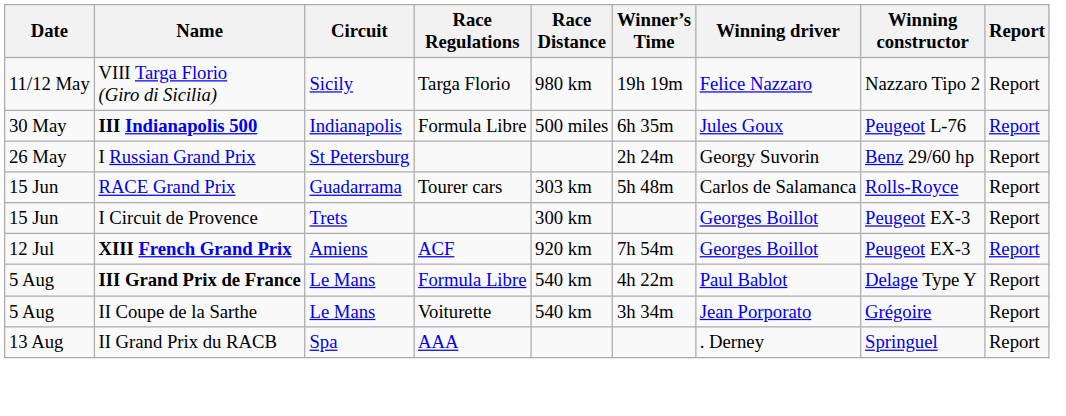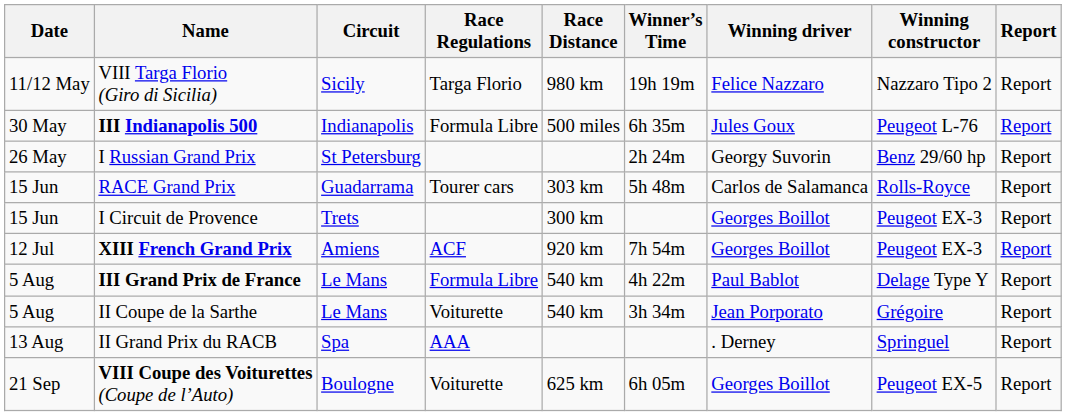 <table class="wikitable" style="font-size:95%">
 <tr>
 <th>Date</th>
 <th>Name</th>
 <th>Circuit</th>
 <th>Race<br>Regulations</th>
 <th>Race<br>Distance</th>
 <th>Winner’s<br>Time</th>
 <th>Winning driver</th>
 <th>Winning<br>constructor</th>
 <th>Report</th>
 </tr>
 <tr>
 <td>11/12 May</td>
 <td> VIII <a href='#'>Targa Florio</a><br><em>(Giro di Sicilia) </em></td>
 <td><a href='#'>Sicily</a></td>
 <td>Targa Florio</td>
 <td>980 km</td>
 <td>19h 19m</td>
 <td> <a href='#'>Felice Nazzaro</a></td>
 <td>Nazzaro Tipo 2</td>
 <td>Report</td>
 </tr>
 <tr>
 <td>30 May</td>
 <td> <strong>III <a href='#'>Indianapolis 500</a></strong></td>
 <td><a href='#'>Indianapolis</a></td>
 <td>Formula Libre</td>
 <td>500 miles</td>
 <td>6h 35m</td>
 <td> <a href='#'>Jules Goux</a></td>
 <td><a href='#'>Peugeot</a> L-76</td>
 <td><a href='#'>Report</a></td>
 </tr>
 <tr>
 <td>26 May</td>
 <td> I <a href='#'>Russian Grand Prix</a></td>
 <td><a href='#'>St Petersburg</a></td>
 <td></td>
 <td></td>
 <td>2h 24m</td>
 <td> Georgy Suvorin</td>
 <td><a href='#'>Benz</a> 29/60 hp</td>
 <td>Report</td>
 </tr>
 <tr>
 <td>15 Jun</td>
 <td> <a href='#'>RACE Grand Prix</a></td>
 <td><a href='#'>Guadarrama</a></td>
 <td>Tourer cars</td>
 <td>303 km</td>
 <td>5h 48m</td>
 <td> Carlos de Salamanca</td>
 <td><a href='#'>Rolls-Royce</a></td>
 <td>Report</td>
 </tr>
 <tr>
 <td>15 Jun</td>
 <td> I Circuit de Provence</td>
 <td><a href='#'>Trets</a></td>
 <td></td>
 <td>300 km</td>
 <td></td>
 <td> <a href='#'>Georges Boillot</a></td>
 <td><a href='#'>Peugeot</a> EX-3</td>
 <td>Report</td>
 </tr>
 <tr>
 <td>12 Jul</td>
 <td> <strong>XIII <a href='#'>French Grand Prix</a></strong></td>
 <td><a href='#'>Amiens</a></td>
 <td><a href='#'>ACF</a></td>
 <td>920 km</td>
 <td>7h 54m</td>
 <td> <a href='#'>Georges Boillot</a></td>
 <td><a href='#'>Peugeot</a> EX-3</td>
 <td><a href='#'>Report</a></td>
 </tr>
 <tr>
 <td>5 Aug</td>
 <td> <strong>III Grand Prix de France</strong></td>
 <td><a href='#'>Le Mans</a></td>
 <td><a href='#'>Formula Libre</a></td>
 <td>540 km</td>
 <td>4h 22m</td>
 <td> <a href='#'>Paul Bablot</a></td>
 <td><a href='#'>Delage</a> Type Y</td>
 <td>Report</td>
 </tr>
 <tr>
 <td>5 Aug</td>
 <td> II Coupe de la Sarthe</td>
 <td><a href='#'>Le Mans</a></td>
 <td>Voiturette</td>
 <td>540 km</td>
 <td>3h 34m</td>
 <td> <a href='#'>Jean Porporato</a></td>
 <td><a href='#'>Grégoire</a></td>
 <td>Report</td>
 </tr>
 <tr>
 <td>13 Aug</td>
 <td> II Grand Prix du RACB</td>
 <td><a href='#'>Spa</a></td>
 <td><a href='#'>AAA</a></td>
 <td></td>
 <td></td>
 <td>. Derney</td>
 <td><a href='#'>Springuel</a></td>
 <td>Report</td>
 </tr>
+<tr>
+<td>21 Sep</td>
+<td> <strong>VIII Coupe des Voiturettes</strong><br><em>(Coupe de l’Auto)</em></td>
+<td><a href='#'>Boulogne</a></td>
+<td>Voiturette</td>
+<td>625 km</td>
+<td>6h 05m</td>
+<td> <a href='#'>Georges Boillot</a></td>
+<td><a href='#'>Peugeot</a> EX-5</td>
+<td>Report</td>
+</tr>
 </table>
